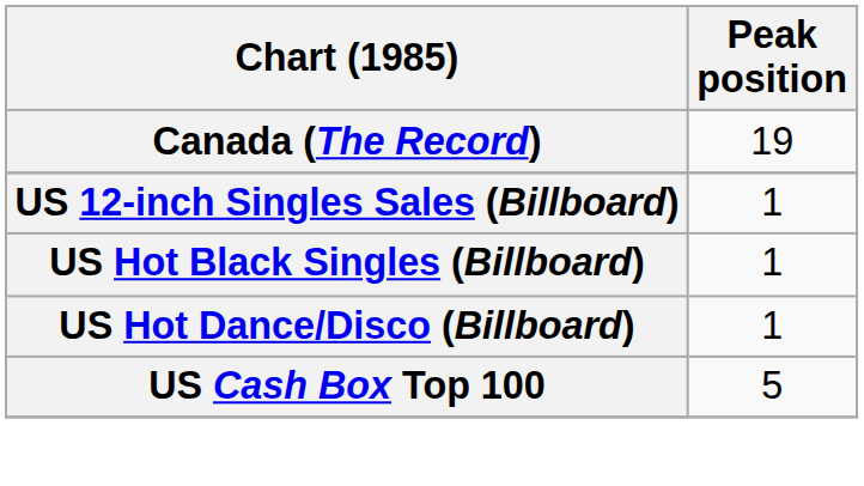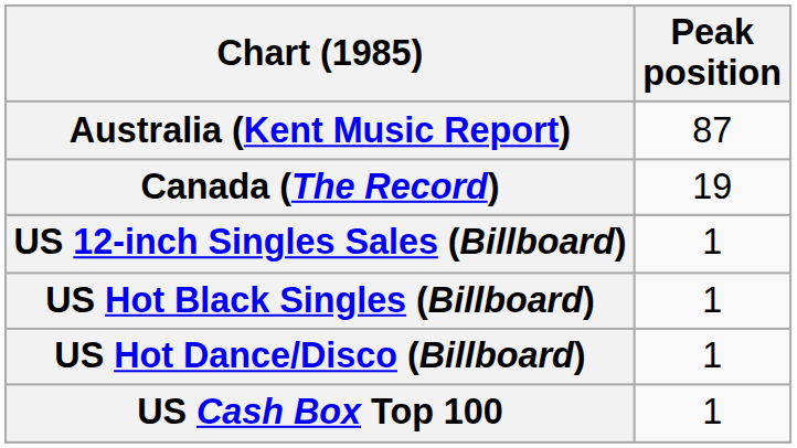 <table class="wikitable sortable plainrowheaders" style="text-align:center">
 <tr>
 <th>Chart (1985)</th>
 <th>Peak<br>position</th>
+</tr>
+<tr>
+<th scope="row">Australia (<a href='#'>Kent Music Report</a>)</th>
+<td>87</td>
 </tr>
 <tr>
 <th scope="row">Canada (<em><a href='#'>The Record</a></em>)</th>
 <td>19</td>
 </tr>
 <tr>
 </tr>
 <tr>
 </tr>
 <tr>
 </tr>
 <tr>
 </tr>
 <tr>
 <th scope="row">US <a href='#'>12-inch Singles Sales</a> (<em>Billboard</em>)</th>
 <td>1</td>
 </tr>
 <tr>
 <th scope="row">US <a href='#'>Hot Black Singles</a> (<em>Billboard</em>)</th>
 <td>1</td>
 </tr>
 <tr>
 <th scope="row">US <a href='#'>Hot Dance/Disco</a> (<em>Billboard</em>)</th>
 <td>1</td>
 </tr>
 <tr>
 <th scope="row">US <em><a href='#'>Cash Box</a></em> Top 100</th>
-<td>5</td>
+<td>1</td>
 </tr>
 <tr>
 </tr>
 </table>
